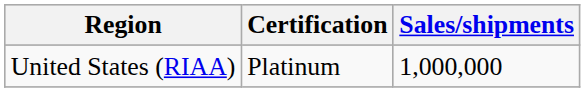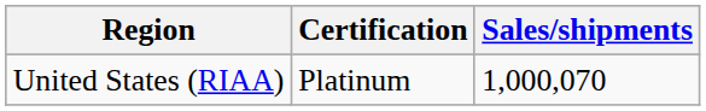 <table class="wikitable">
 <tr>
 <th>Region</th>
 <th>Certification</th>
 <th><a href='#'>Sales/shipments</a></th>
 </tr>
 <tr>
 <td>United States (<a href='#'>RIAA</a>)</td>
 <td>Platinum</td>
-<td>1,000,000</td>
+<td>1,000,070</td>
 </tr>
 </table>
